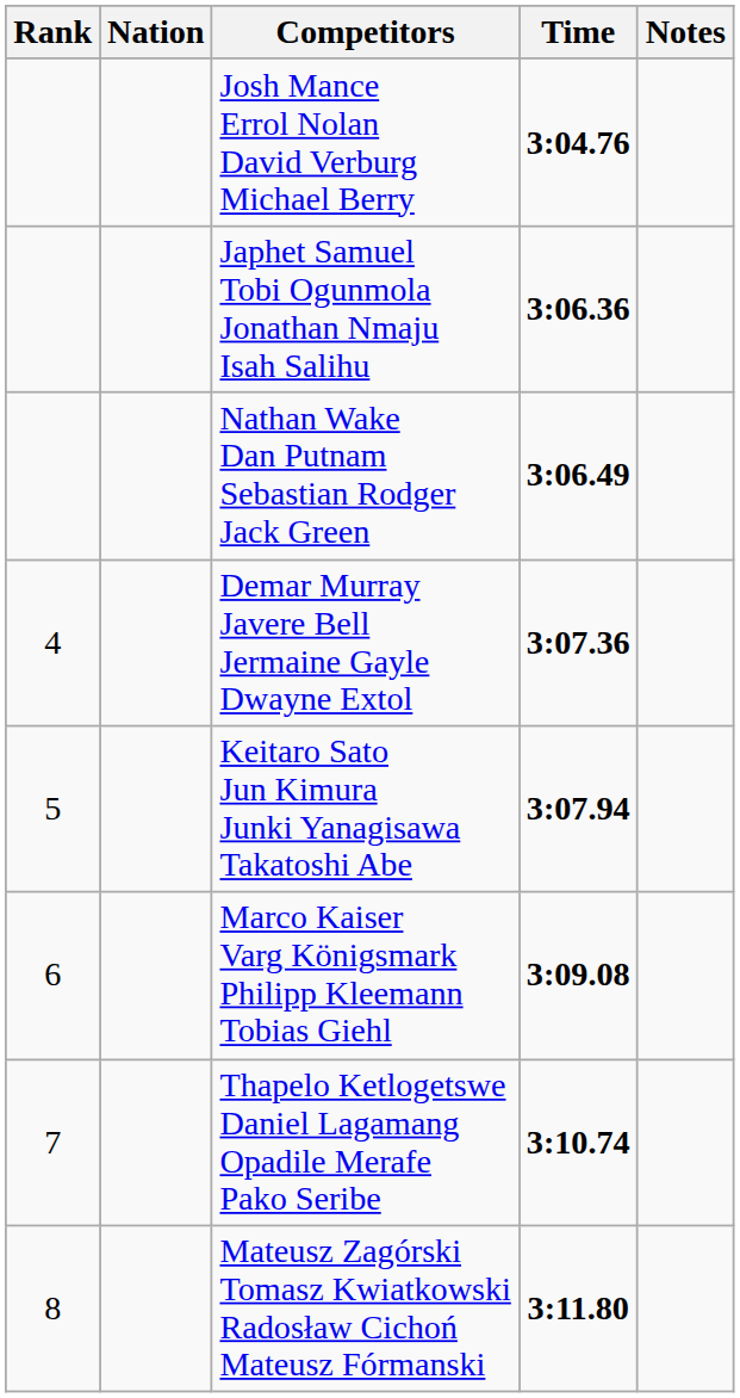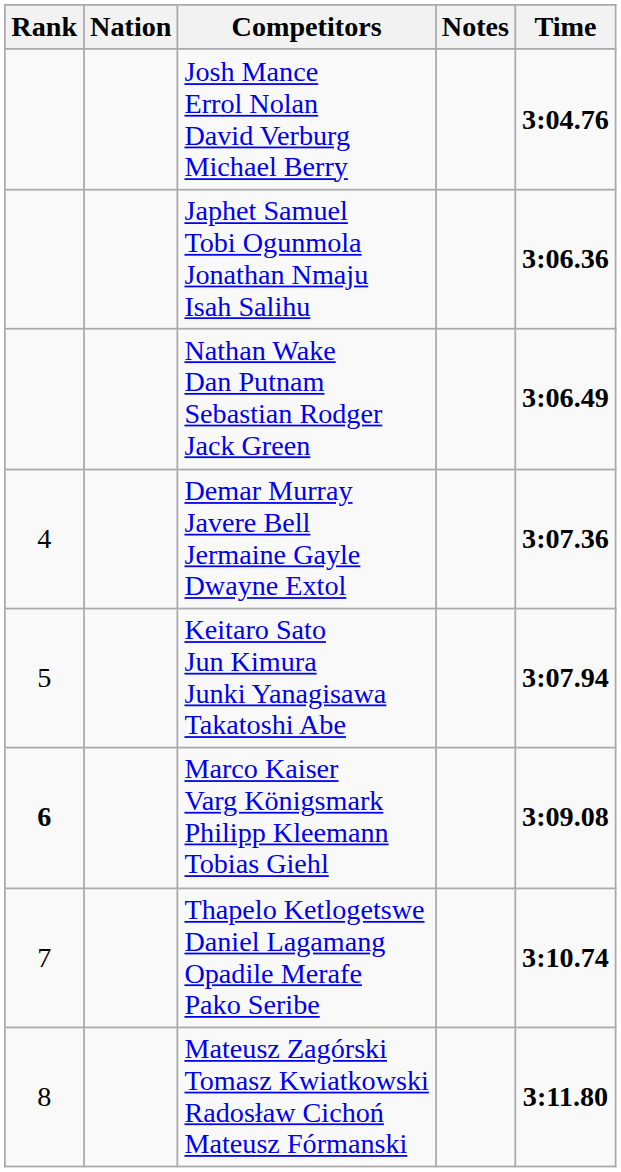 <table class="wikitable sortable" style="text-align:center">
 <tr>
 <th>Rank</th>
 <th>Nation</th>
 <th>Competitors</th>
+<th>Notes</th>
 <th>Time</th>
-<th>Notes</th>
 </tr>
 <tr>
 <td></td>
 <td align=left></td>
 <td align=left><a href='#'>Josh Mance</a><br><a href='#'>Errol Nolan</a><br><a href='#'>David Verburg</a><br><a href='#'>Michael Berry</a></td>
+<td></td>
 <td><strong>3:04.76</strong></td>
-<td></td>
 </tr>
 <tr>
 <td></td>
 <td align=left></td>
 <td align=left><a href='#'>Japhet Samuel</a><br><a href='#'>Tobi Ogunmola</a><br><a href='#'>Jonathan Nmaju</a><br><a href='#'>Isah Salihu</a></td>
+<td></td>
 <td><strong>3:06.36</strong></td>
-<td></td>
 </tr>
 <tr>
 <td></td>
 <td align=left></td>
 <td align=left><a href='#'>Nathan Wake</a><br><a href='#'>Dan Putnam</a><br><a href='#'>Sebastian Rodger</a><br><a href='#'>Jack Green</a></td>
+<td></td>
 <td><strong>3:06.49</strong></td>
-<td></td>
 </tr>
 <tr>
 <td>4</td>
 <td align=left></td>
 <td align=left><a href='#'>Demar Murray</a><br><a href='#'>Javere Bell</a><br><a href='#'>Jermaine Gayle</a><br><a href='#'>Dwayne Extol</a></td>
+<td></td>
 <td><strong>3:07.36</strong></td>
-<td></td>
 </tr>
 <tr>
 <td>5</td>
 <td align=left></td>
 <td align=left><a href='#'>Keitaro Sato</a><br><a href='#'>Jun Kimura</a><br><a href='#'>Junki Yanagisawa</a><br><a href='#'>Takatoshi Abe</a></td>
+<td></td>
 <td><strong>3:07.94</strong></td>
-<td></td>
 </tr>
 <tr>
-<td>6</td>
+<td><strong>6</strong></td>
 <td align=left></td>
 <td align=left><a href='#'>Marco Kaiser</a><br><a href='#'>Varg Königsmark</a><br><a href='#'>Philipp Kleemann</a><br><a href='#'>Tobias Giehl</a></td>
+<td></td>
 <td><strong>3:09.08</strong></td>
-<td></td>
 </tr>
 <tr>
 <td>7</td>
 <td align=left></td>
 <td align=left><a href='#'>Thapelo Ketlogetswe</a><br><a href='#'>Daniel Lagamang</a><br><a href='#'>Opadile Merafe</a><br><a href='#'>Pako Seribe</a></td>
+<td></td>
 <td><strong>3:10.74</strong></td>
-<td></td>
 </tr>
 <tr>
 <td>8</td>
 <td align=left></td>
 <td align=left><a href='#'>Mateusz Zagórski</a><br><a href='#'>Tomasz Kwiatkowski</a><br><a href='#'>Radosław Cichoń</a><br><a href='#'>Mateusz Fórmanski</a></td>
+<td></td>
 <td><strong>3:11.80</strong></td>
-<td></td>
 </tr>
 </table>
